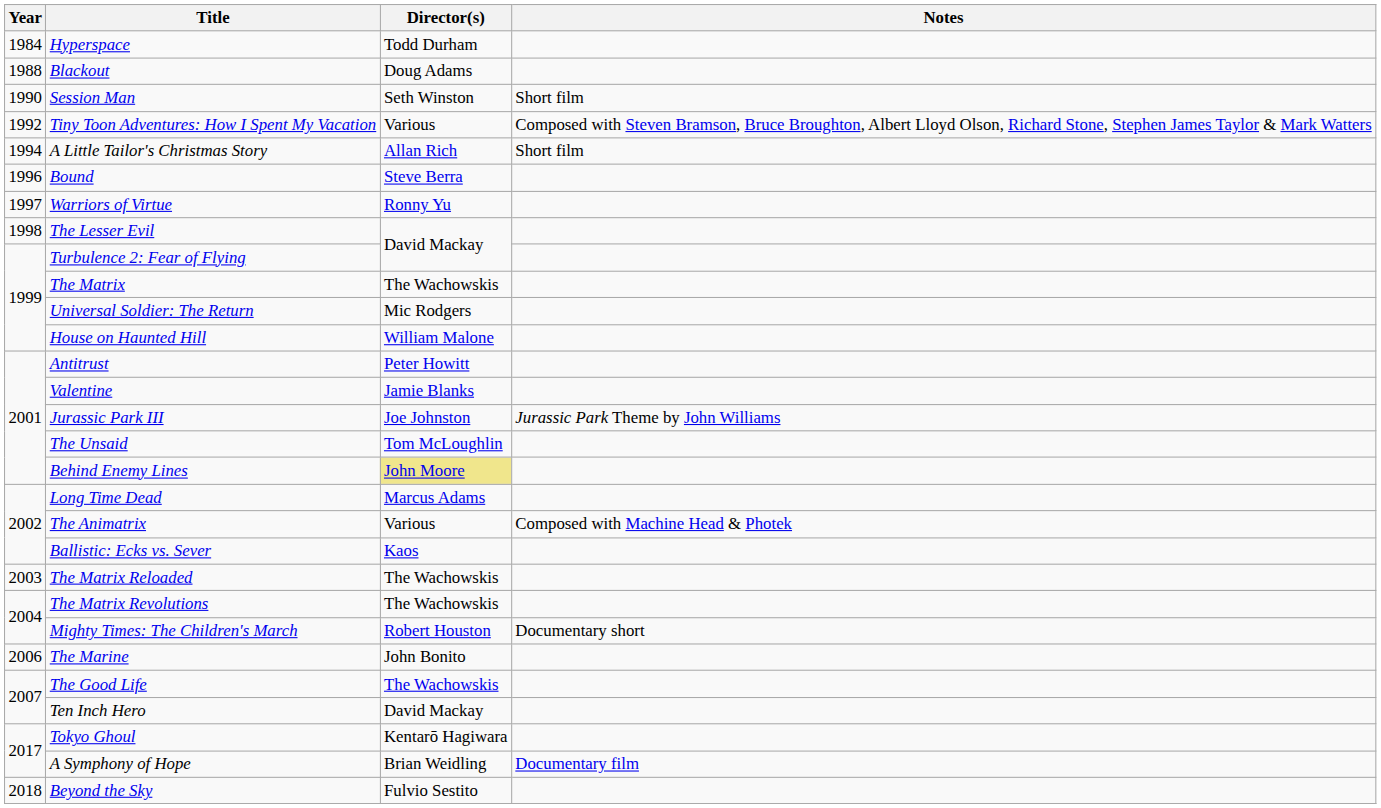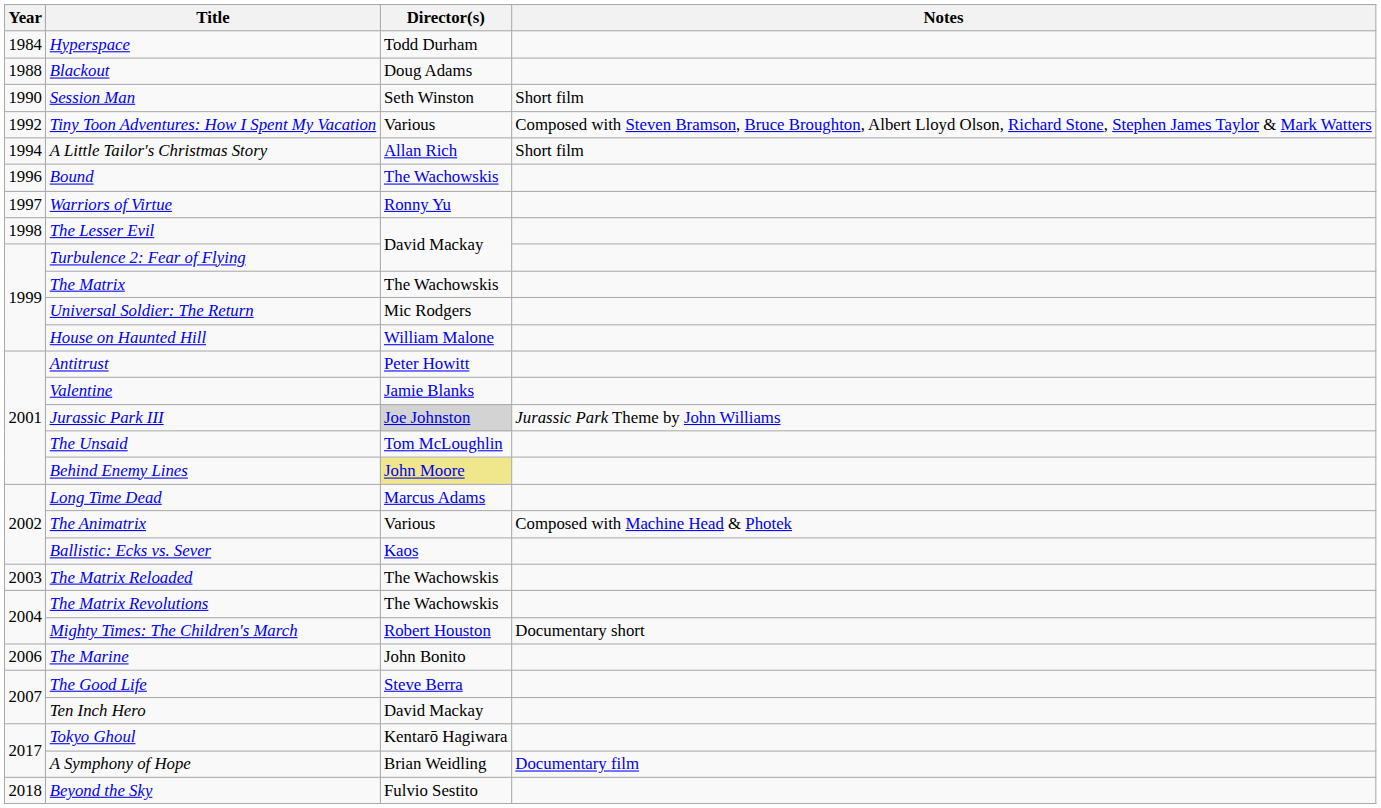 <table class="wikitable">
 <tr>
 <th>Year</th>
 <th>Title</th>
 <th>Director(s)</th>
 <th>Notes</th>
 </tr>
 <tr>
 <td>1984</td>
 <td><em><a href='#'>Hyperspace</a></em></td>
 <td>Todd Durham</td>
 <td></td>
 </tr>
 <tr>
 <td>1988</td>
 <td><em><a href='#'>Blackout</a></em></td>
 <td>Doug Adams</td>
 <td></td>
 </tr>
 <tr>
 <td>1990</td>
 <td><em><a href='#'>Session Man</a></em></td>
 <td>Seth Winston</td>
 <td>Short film</td>
 </tr>
 <tr>
 <td>1992</td>
 <td><em><a href='#'>Tiny Toon Adventures: How I Spent My Vacation</a></em></td>
 <td>Various</td>
 <td>Composed with <a href='#'>Steven Bramson</a>, <a href='#'>Bruce Broughton</a>, Albert Lloyd Olson, <a href='#'>Richard Stone</a>, <a href='#'>Stephen James Taylor</a> & <a href='#'>Mark Watters</a></td>
 </tr>
 <tr>
 <td>1994</td>
 <td><em>A Little Tailor's Christmas Story</em></td>
 <td><a href='#'>Allan Rich</a></td>
 <td>Short film</td>
 </tr>
 <tr>
 <td>1996</td>
 <td><em><a href='#'>Bound</a></em></td>
-<td><a href='#'>Steve Berra</a></td>
+<td><a href='#'>The Wachowskis</a></td>
 <td></td>
 </tr>
 <tr>
 <td>1997</td>
 <td><em><a href='#'>Warriors of Virtue</a></em></td>
 <td><a href='#'>Ronny Yu</a></td>
 <td></td>
 </tr>
 <tr>
 <td>1998</td>
 <td><em><a href='#'>The Lesser Evil</a></em></td>
 <td rowspan="2">David Mackay</td>
 <td></td>
 </tr>
 <tr>
 <td rowspan="4">1999</td>
 <td><em><a href='#'>Turbulence 2: Fear of Flying</a></em></td>
 <td></td>
 </tr>
 <tr>
 <td><em><a href='#'>The Matrix</a></em></td>
 <td>The Wachowskis</td>
 <td></td>
 </tr>
 <tr>
 <td><em><a href='#'>Universal Soldier: The Return</a></em></td>
 <td>Mic Rodgers</td>
 <td></td>
 </tr>
 <tr>
 <td><em><a href='#'>House on Haunted Hill</a></em></td>
 <td><a href='#'>William Malone</a></td>
 <td></td>
 </tr>
 <tr>
 <td rowspan="5">2001</td>
 <td><em><a href='#'>Antitrust</a></em></td>
 <td><a href='#'>Peter Howitt</a></td>
 <td></td>
 </tr>
 <tr>
 <td><em><a href='#'>Valentine</a></em></td>
 <td><a href='#'>Jamie Blanks</a></td>
 <td></td>
 </tr>
 <tr>
 <td><em><a href='#'>Jurassic Park III</a></em></td>
-<td><a href='#'>Joe Johnston</a></td>
+<td style="background: lightgrey;"><a href='#'>Joe Johnston</a></td>
 <td><em>Jurassic Park</em> Theme by <a href='#'>John Williams</a></td>
 </tr>
 <tr>
 <td><em><a href='#'>The Unsaid</a></em></td>
 <td><a href='#'>Tom McLoughlin</a></td>
 <td></td>
 </tr>
 <tr>
 <td><em><a href='#'>Behind Enemy Lines</a></em></td>
 <td style="background: khaki;"><a href='#'>John Moore</a></td>
 <td></td>
 </tr>
 <tr>
 <td rowspan="3">2002</td>
 <td><em><a href='#'>Long Time Dead</a></em></td>
 <td><a href='#'>Marcus Adams</a></td>
 <td></td>
 </tr>
 <tr>
 <td><em><a href='#'>The Animatrix</a></em></td>
 <td>Various</td>
 <td>Composed with <a href='#'>Machine Head</a> & <a href='#'>Photek</a></td>
 </tr>
 <tr>
 <td><em><a href='#'>Ballistic: Ecks vs. Sever</a></em></td>
 <td><a href='#'>Kaos</a></td>
 <td></td>
 </tr>
 <tr>
 <td>2003</td>
 <td><em><a href='#'>The Matrix Reloaded</a></em></td>
 <td>The Wachowskis</td>
 <td></td>
 </tr>
 <tr>
 <td rowspan="2">2004</td>
 <td><em><a href='#'>The Matrix Revolutions</a></em></td>
 <td>The Wachowskis</td>
 <td></td>
 </tr>
 <tr>
 <td><em><a href='#'>Mighty Times: The Children's March</a></em></td>
 <td><a href='#'>Robert Houston</a></td>
 <td>Documentary short</td>
 </tr>
 <tr>
 <td>2006</td>
 <td><em><a href='#'>The Marine</a></em></td>
 <td>John Bonito</td>
 <td></td>
 </tr>
 <tr>
 <td rowspan="2">2007</td>
 <td><em><a href='#'>The Good Life</a></em></td>
-<td><a href='#'>The Wachowskis</a></td>
+<td><a href='#'>Steve Berra</a></td>
 <td></td>
 </tr>
 <tr>
 <td><em>Ten Inch Hero</em></td>
 <td>David Mackay</td>
 <td></td>
 </tr>
 <tr>
 <td rowspan="2">2017</td>
 <td><em><a href='#'>Tokyo Ghoul</a></em></td>
 <td>Kentarō Hagiwara</td>
 <td></td>
 </tr>
 <tr>
 <td><em>A Symphony of Hope</em></td>
 <td>Brian Weidling</td>
 <td><a href='#'>Documentary film</a></td>
 </tr>
 <tr>
 <td>2018</td>
 <td><em><a href='#'>Beyond the Sky</a></em></td>
 <td>Fulvio Sestito</td>
 <td></td>
 </tr>
 <tr>
 </tr>
 </table>
